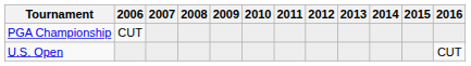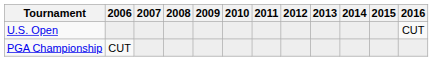 <table class="wikitable" style="font-size:95%;text-align:center;">
 <tr>
 <th>Tournament</th>
 <th>2006</th>
 <th>2007</th>
 <th>2008</th>
 <th>2009</th>
 <th>2010</th>
 <th>2011</th>
 <th>2012</th>
 <th>2013</th>
 <th>2014</th>
 <th>2015</th>
 <th>2016</th>
 </tr>
 <tr>
+<td align=left><a href='#'>U.S. Open</a></td>
+<td style="background:#eeeeee;"></td>
+<td style="background:#eeeeee;"></td>
+<td style="background:#eeeeee;"></td>
+<td style="background:#eeeeee;"></td>
+<td style="background:#eeeeee;"></td>
+<td style="background:#eeeeee;"></td>
+<td style="background:#eeeeee;"></td>
+<td style="background:#eeeeee;"></td>
+<td style="background:#eeeeee;"></td>
+<td style="background:#eeeeee;"></td>
+<td>CUT</td>
+</tr>
+<tr>
 <td align=left><a href='#'>PGA Championship</a></td>
 <td>CUT</td>
 <td style="background:#eeeeee;"></td>
 <td style="background:#eeeeee;"></td>
 <td style="background:#eeeeee;"></td>
 <td style="background:#eeeeee;"></td>
 <td style="background:#eeeeee;"></td>
 <td style="background:#eeeeee;"></td>
 <td style="background:#eeeeee;"></td>
 <td style="background:#eeeeee;"></td>
 <td style="background:#eeeeee;"></td>
 <td style="background:#eeeeee;"></td>
 </tr>
-<tr>
-<td align=left><a href='#'>U.S. Open</a></td>
-<td style="background:#eeeeee;"></td>
-<td style="background:#eeeeee;"></td>
-<td style="background:#eeeeee;"></td>
-<td style="background:#eeeeee;"></td>
-<td style="background:#eeeeee;"></td>
-<td style="background:#eeeeee;"></td>
-<td style="background:#eeeeee;"></td>
-<td style="background:#eeeeee;"></td>
-<td style="background:#eeeeee;"></td>
-<td style="background:#eeeeee;"></td>
-<td>CUT</td>
-</tr>
 </table>
